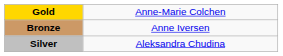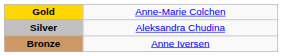 <table class="wikitable" style="text-align:center; " width="35%">
 <tr>
 <td bgcolor="gold"><strong>Gold</strong></td>
 <td><a href='#'>Anne-Marie Colchen</a><br>  <small><em></em></small></td>
 </tr>
 <tr>
+<td bgcolor="silver"><strong>Silver</strong></td>
+<td><a href='#'>Aleksandra Chudina</a><br>  <small><em></em></small></td>
+</tr>
+<tr>
 <td bgcolor="CC9966"><strong>Bronze</strong></td>
 <td><a href='#'>Anne Iversen</a><br>  <small><em></em></small></td>
 </tr>
-<tr>
-<td bgcolor="silver"><strong>Silver</strong></td>
-<td><a href='#'>Aleksandra Chudina</a><br>  <small><em></em></small></td>
-</tr>
 </table>
